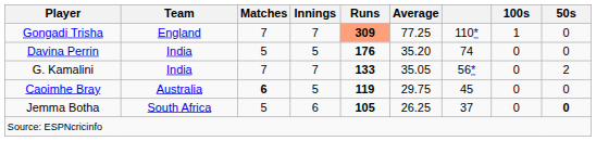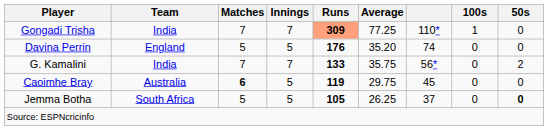 <table class="wikitable" style="text-align:center;">
 <tr>
 <th width=150>Player</th>
 <th width=150>Team</th>
 <th width=60>Matches</th>
 <th width=60>Innings</th>
 <th width=60>Runs</th>
 <th width=60>Average</th>
 <th width=60></th>
 <th width=60>100s</th>
 <th width=60>50s</th>
 </tr>
 <tr>
 <td><a href='#'>Gongadi Trisha</a></td>
-<td><a href='#'>England</a></td>
+<td><a href='#'>India</a></td>
 <td>7</td>
 <td>7</td>
 <td style="background: lightsalmon;"><strong>309</strong></td>
 <td>77.25</td>
 <td>110<a href='#'>*</a></td>
 <td>1</td>
 <td>0</td>
 </tr>
 <tr>
 <td><a href='#'>Davina Perrin</a></td>
-<td><a href='#'>India</a></td>
+<td><a href='#'>England</a></td>
 <td>5</td>
 <td>5</td>
 <td><strong>176</strong></td>
 <td>35.20</td>
 <td>74</td>
 <td>0</td>
 <td>0</td>
 </tr>
 <tr>
 <td>G. Kamalini</td>
 <td><a href='#'>India</a></td>
 <td>7</td>
 <td>7</td>
 <td><strong>133</strong></td>
-<td>35.05</td>
+<td>35.75</td>
 <td>56<a href='#'>*</a></td>
 <td>0</td>
 <td>2</td>
 </tr>
 <tr>
 <td><a href='#'>Caoimhe Bray</a></td>
 <td><a href='#'>Australia</a></td>
 <td><strong>6</strong></td>
 <td>5</td>
 <td><strong>119</strong></td>
 <td>29.75</td>
 <td>45</td>
 <td>0</td>
 <td>0</td>
 </tr>
 <tr>
 <td>Jemma Botha</td>
 <td><a href='#'>South Africa</a></td>
 <td>5</td>
-<td>6</td>
+<td>5</td>
 <td><strong>105</strong></td>
 <td>26.25</td>
 <td>37</td>
 <td>0</td>
 <td><strong>0</strong></td>
 </tr>
 <tr class=sortbottom>
 <td colspan="11" style="text-align:left;"><small>Source: ESPNcricinfo</small></td>
 </tr>
 </table>
